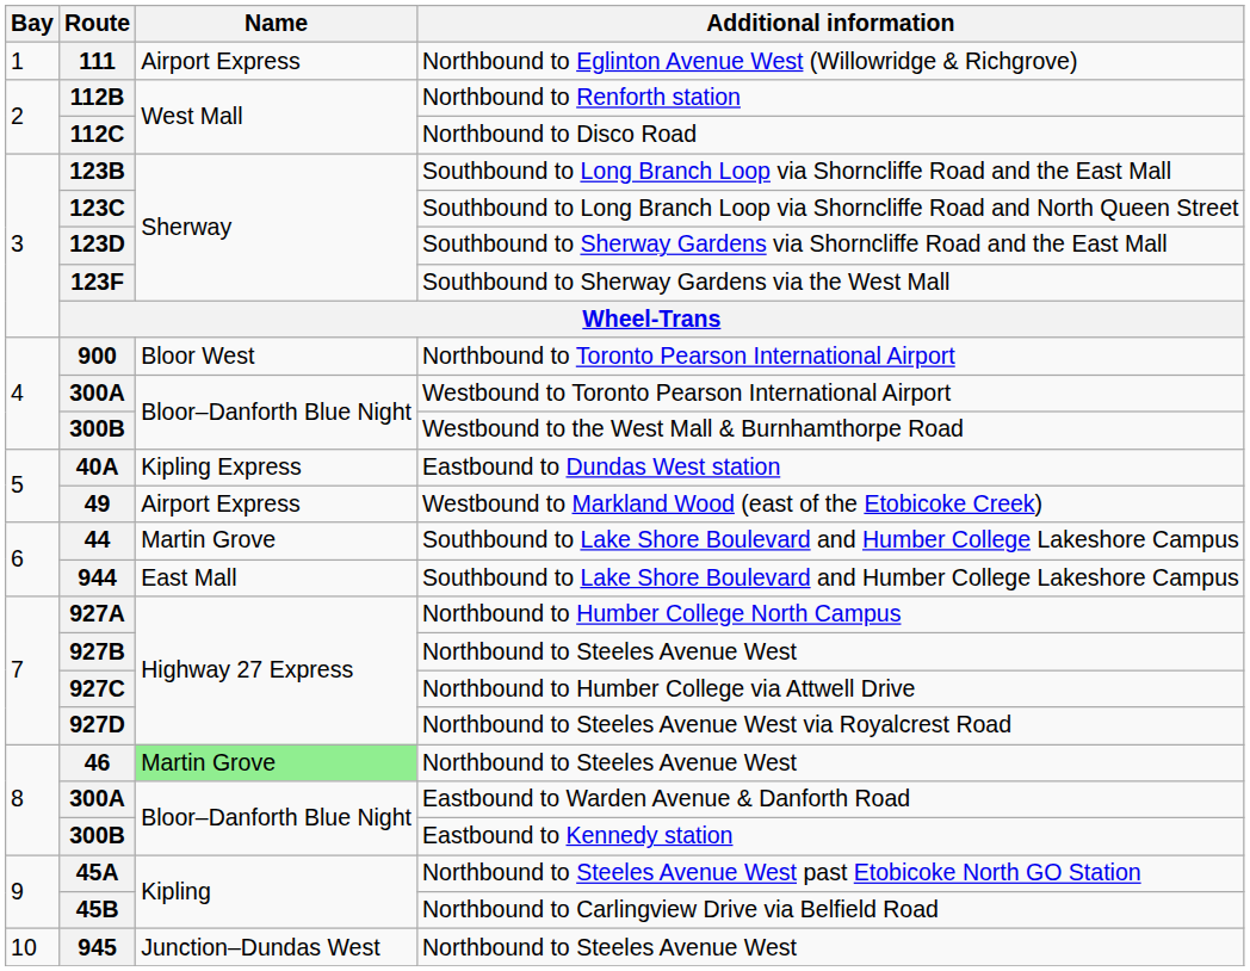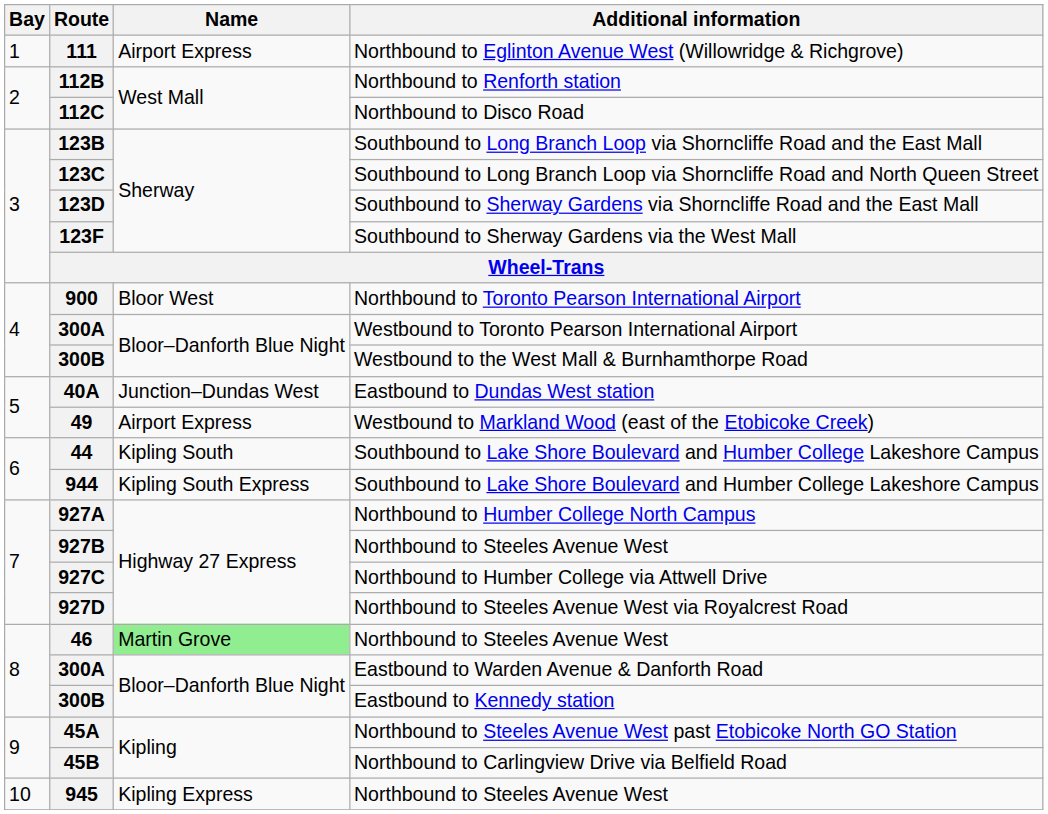 <table class="wikitable">
 <tr>
 <th>Bay</th>
 <th>Route</th>
 <th>Name</th>
 <th>Additional information</th>
 </tr>
 <tr>
 <td>1</td>
 <th>111</th>
 <td>Airport Express</td>
 <td>Northbound to <a href='#'>Eglinton Avenue West</a> (Willowridge & Richgrove)</td>
 </tr>
 <tr>
 <td rowspan="2">2</td>
 <th>112B</th>
 <td rowspan="2">West Mall</td>
 <td>Northbound to <a href='#'>Renforth station</a></td>
 </tr>
 <tr>
 <th>112C</th>
 <td>Northbound to Disco Road</td>
 </tr>
 <tr>
 <td rowspan="5">3</td>
 <th>123B</th>
 <td rowspan="4">Sherway</td>
 <td>Southbound to <a href='#'>Long Branch Loop</a> via Shorncliffe Road and the East Mall</td>
 </tr>
 <tr>
 <th>123C</th>
 <td>Southbound to Long Branch Loop via Shorncliffe Road and North Queen Street</td>
 </tr>
 <tr>
 <th>123D</th>
 <td>Southbound to <a href='#'>Sherway Gardens</a> via  Shorncliffe Road and the East Mall</td>
 </tr>
 <tr>
 <th>123F</th>
 <td>Southbound to Sherway Gardens via the West Mall<br></td>
 </tr>
 <tr>
 <th colspan="3"><a href='#'>Wheel-Trans</a></th>
 </tr>
 <tr>
 <td rowspan="3">4</td>
 <th>900</th>
 <td>Bloor West</td>
 <td>Northbound to <a href='#'>Toronto Pearson International Airport</a></td>
 </tr>
 <tr>
 <th>300A</th>
 <td rowspan="2">Bloor–Danforth Blue Night</td>
 <td>Westbound to Toronto Pearson International Airport</td>
 </tr>
 <tr>
 <th>300B</th>
 <td>Westbound to the West Mall & Burnhamthorpe Road</td>
 </tr>
 <tr>
 <td rowspan="2">5</td>
 <th>40A</th>
-<td>Kipling Express</td>
+<td>Junction–Dundas West</td>
 <td>Eastbound to <a href='#'>Dundas West station</a></td>
 </tr>
 <tr>
 <th>49</th>
 <td>Airport Express</td>
 <td>Westbound to <a href='#'>Markland Wood</a> (east of the <a href='#'>Etobicoke Creek</a>)</td>
 </tr>
 <tr>
 <td rowspan="2">6</td>
 <th>44</th>
-<td>Martin Grove</td>
+<td>Kipling South</td>
 <td>Southbound to <a href='#'>Lake Shore Boulevard</a> and <a href='#'>Humber College</a> Lakeshore Campus</td>
 </tr>
 <tr>
 <th>944</th>
-<td>East Mall</td>
+<td>Kipling South Express</td>
 <td>Southbound to <a href='#'>Lake Shore Boulevard</a> and Humber College Lakeshore Campus<br></td>
 </tr>
 <tr>
 <td rowspan="4">7</td>
 <th>927A</th>
 <td rowspan="4">Highway 27 Express</td>
 <td>Northbound to <a href='#'>Humber College North Campus</a></td>
 </tr>
 <tr>
 <th>927B</th>
 <td>Northbound to Steeles Avenue West</td>
 </tr>
 <tr>
 <th>927C</th>
 <td>Northbound to Humber College via Attwell Drive<br></td>
 </tr>
 <tr>
 <th>927D</th>
 <td>Northbound to Steeles Avenue West via Royalcrest Road<br></td>
 </tr>
 <tr>
 <td rowspan="3">8</td>
 <th>46</th>
 <td style="background: lightgreen;">Martin Grove</td>
 <td>Northbound to Steeles Avenue West</td>
 </tr>
 <tr>
 <th>300A</th>
 <td rowspan="2">Bloor–Danforth Blue Night</td>
 <td>Eastbound to Warden Avenue & Danforth Road</td>
 </tr>
 <tr>
 <th>300B</th>
 <td>Eastbound to <a href='#'>Kennedy station</a></td>
 </tr>
 <tr>
 <td rowspan="2">9</td>
 <th>45A</th>
 <td rowspan="2">Kipling</td>
 <td>Northbound to <a href='#'>Steeles Avenue West</a> past <a href='#'>Etobicoke North GO Station</a></td>
 </tr>
 <tr>
 <th>45B</th>
 <td>Northbound to Carlingview Drive via Belfield Road</td>
 </tr>
 <tr>
 <td>10</td>
 <th>945</th>
-<td>Junction–Dundas West</td>
+<td>Kipling Express</td>
 <td>Northbound to Steeles Avenue West<br></td>
 </tr>
 </table>
